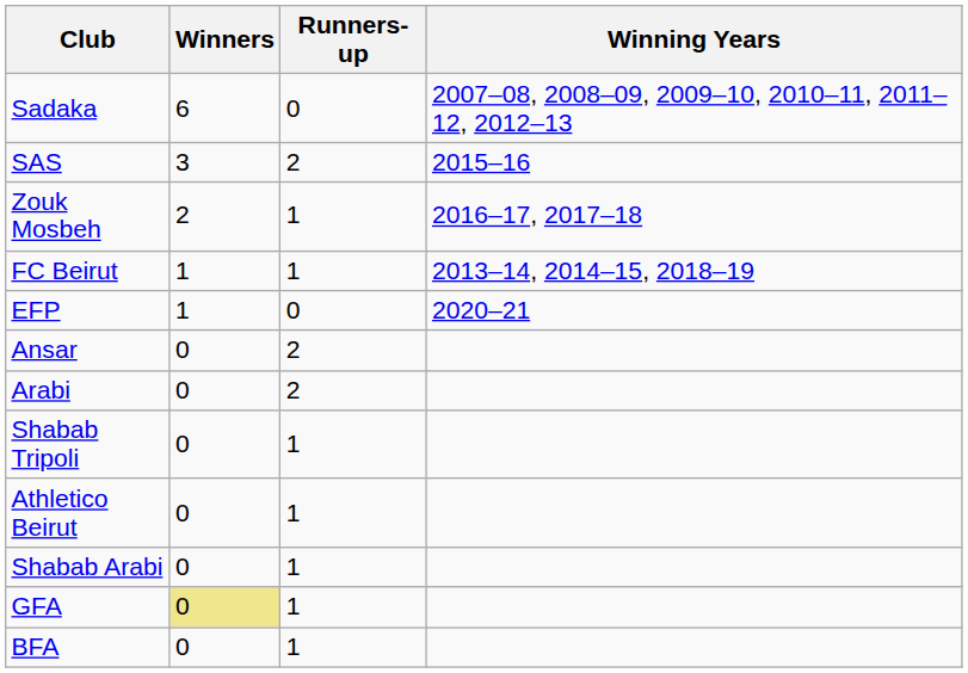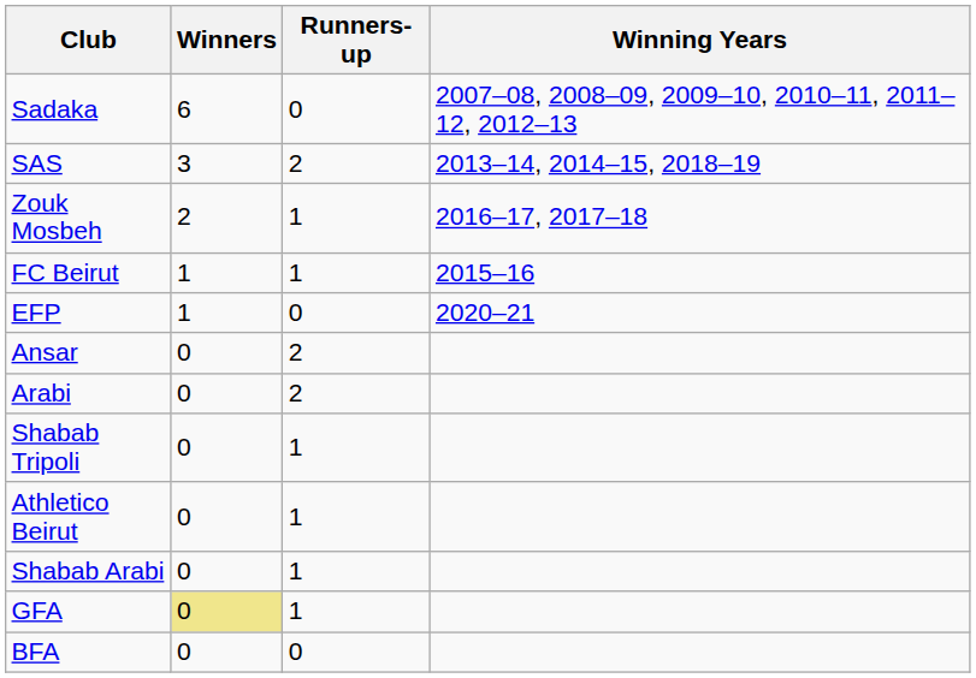 <table class="wikitable sortable">
 <tr>
 <th>Club</th>
 <th>Winners</th>
 <th>Runners-up</th>
 <th>Winning Years</th>
 </tr>
 <tr>
 <td><a href='#'>Sadaka</a></td>
 <td>6</td>
 <td>0</td>
 <td><a href='#'>2007–08</a>, <a href='#'>2008–09</a>, <a href='#'>2009–10</a>, <a href='#'>2010–11</a>, <a href='#'>2011–12</a>, <a href='#'>2012–13</a></td>
 </tr>
 <tr>
 <td><a href='#'>SAS</a></td>
 <td>3</td>
 <td>2</td>
-<td><a href='#'>2015–16</a></td>
+<td><a href='#'>2013–14</a>, <a href='#'>2014–15</a>, <a href='#'>2018–19</a></td>
 </tr>
 <tr>
 <td><a href='#'>Zouk Mosbeh</a></td>
 <td>2</td>
 <td>1</td>
 <td><a href='#'>2016–17</a>, <a href='#'>2017–18</a></td>
 </tr>
 <tr>
 <td><a href='#'>FC Beirut</a></td>
 <td>1</td>
 <td>1</td>
-<td><a href='#'>2013–14</a>, <a href='#'>2014–15</a>, <a href='#'>2018–19</a></td>
+<td><a href='#'>2015–16</a></td>
 </tr>
 <tr>
 <td><a href='#'>EFP</a></td>
 <td>1</td>
 <td>0</td>
 <td><a href='#'>2020–21</a></td>
 </tr>
 <tr>
 <td><a href='#'>Ansar</a></td>
 <td>0</td>
 <td>2</td>
 <td></td>
 </tr>
 <tr>
 <td><a href='#'>Arabi</a></td>
 <td>0</td>
 <td>2</td>
 <td></td>
 </tr>
 <tr>
 <td><a href='#'>Shabab Tripoli</a></td>
 <td>0</td>
 <td>1</td>
 <td></td>
 </tr>
 <tr>
 <td><a href='#'>Athletico Beirut</a></td>
 <td>0</td>
 <td>1</td>
 <td></td>
 </tr>
 <tr>
 <td><a href='#'>Shabab Arabi</a></td>
 <td>0</td>
 <td>1</td>
 <td></td>
 </tr>
 <tr>
 <td><a href='#'>GFA</a></td>
 <td style="background: khaki;">0</td>
 <td>1</td>
 <td></td>
 </tr>
 <tr>
 <td><a href='#'>BFA</a></td>
 <td>0</td>
-<td>1</td>
+<td>0</td>
 <td></td>
 </tr>
 </table>
